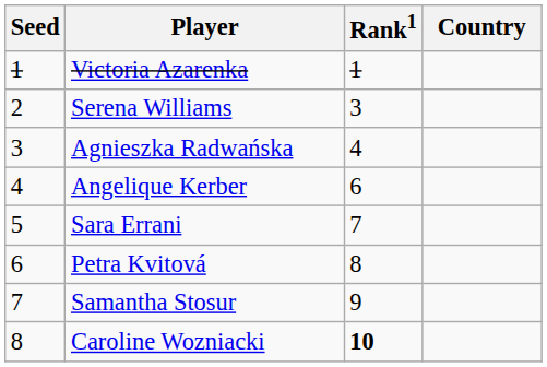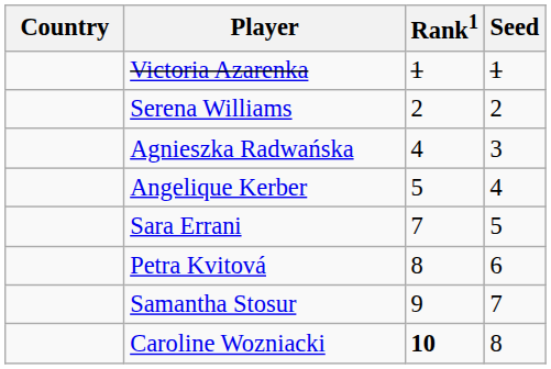 <table class="sortable wikitable">
 <tr>
-<th>Seed</th>
+<th width="70">Country</th>
 <th width="175">Player</th>
 <th>Rank<sup>1</sup></th>
-<th width="70">Country</th>
+<th>Seed</th>
 </tr>
 <tr>
-<td><s>1</s></td>
+<td><s></s></td>
 <td><s><a href='#'>Victoria Azarenka</a></s></td>
 <td><s>1</s></td>
-<td><s></s></td>
+<td><s>1</s></td>
 </tr>
 <tr>
+<td></td>
+<td><a href='#'>Serena Williams</a></td>
 <td>2</td>
-<td><a href='#'>Serena Williams</a></td>
-<td>3</td>
-<td></td>
+<td>2</td>
 </tr>
 <tr>
-<td>3</td>
+<td></td>
 <td><a href='#'>Agnieszka Radwańska</a></td>
 <td>4</td>
-<td></td>
+<td>3</td>
 </tr>
 <tr>
+<td></td>
+<td><a href='#'>Angelique Kerber</a></td>
+<td>5</td>
 <td>4</td>
-<td><a href='#'>Angelique Kerber</a></td>
-<td>6</td>
-<td></td>
 </tr>
 <tr>
-<td>5</td>
+<td></td>
 <td><a href='#'>Sara Errani</a></td>
 <td>7</td>
-<td></td>
+<td>5</td>
 </tr>
 <tr>
-<td>6</td>
+<td></td>
 <td><a href='#'>Petra Kvitová</a></td>
 <td>8</td>
-<td></td>
+<td>6</td>
 </tr>
 <tr>
-<td>7</td>
+<td></td>
 <td><a href='#'>Samantha Stosur</a></td>
 <td>9</td>
-<td></td>
+<td>7</td>
 </tr>
 <tr>
-<td>8</td>
+<td></td>
 <td><a href='#'>Caroline Wozniacki</a></td>
 <td><strong>10</strong></td>
-<td></td>
+<td>8</td>
 </tr>
 </table>
